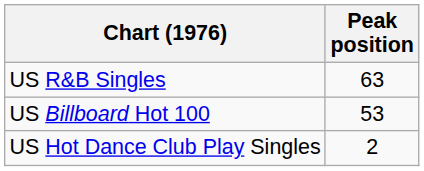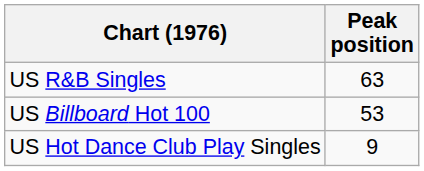 <table class="wikitable">
 <tr>
 <th align="left">Chart (1976)</th>
 <th align="left">Peak<br>position</th>
 </tr>
 <tr>
 <td align="left">US <a href='#'>R&B Singles</a></td>
 <td style="text-align:center;">63</td>
 </tr>
 <tr>
 <td align="left">US <a href='#'><em>Billboard</em> Hot 100</a></td>
 <td style="text-align:center;">53</td>
 </tr>
 <tr>
 <td align="left">US <a href='#'>Hot Dance Club Play</a> Singles </td>
-<td style="text-align:center;">2 </td>
+<td style="text-align:center;">9 </td>
 </tr>
 </table>
